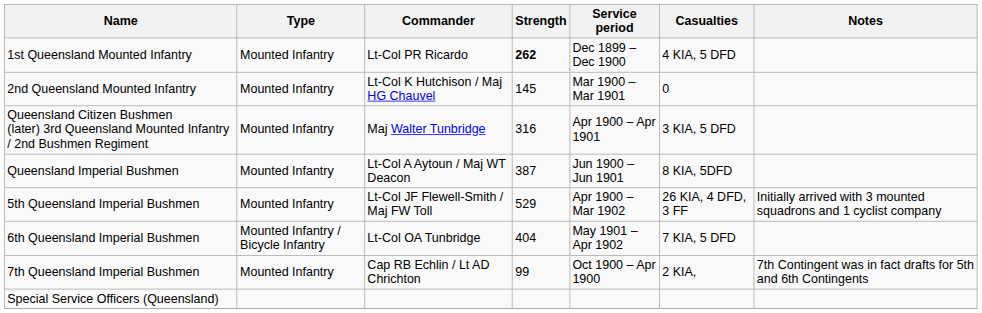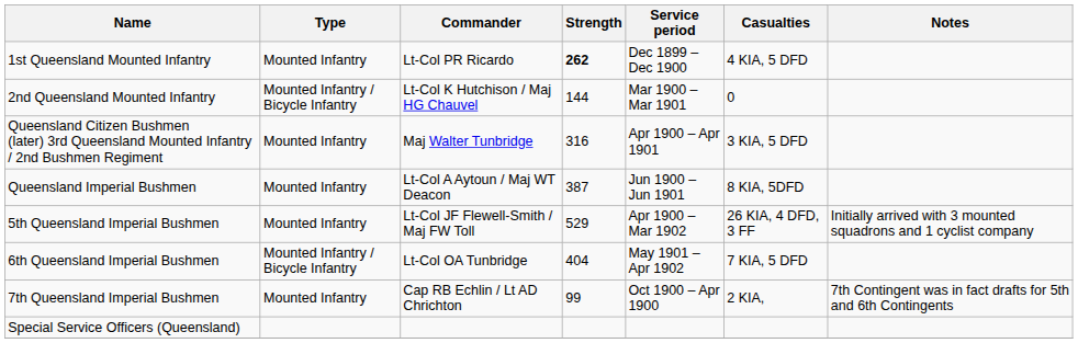 <table class="wikitable" align=center>
 <tr>
 <th>Name</th>
 <th>Type</th>
 <th>Commander</th>
 <th>Strength</th>
 <th>Service period</th>
 <th>Casualties</th>
 <th>Notes</th>
 </tr>
 <tr>
 <td>1st Queensland Mounted Infantry</td>
 <td>Mounted Infantry</td>
 <td>Lt-Col PR Ricardo</td>
 <td><strong>262</strong></td>
 <td>Dec 1899 – Dec 1900</td>
 <td>4 KIA, 5 DFD</td>
 <td></td>
 </tr>
 <tr>
 <td>2nd Queensland Mounted Infantry</td>
-<td>Mounted Infantry</td>
+<td>Mounted Infantry / Bicycle Infantry</td>
 <td>Lt-Col K Hutchison / Maj <a href='#'>HG Chauvel</a></td>
-<td>145</td>
+<td>144</td>
 <td>Mar 1900 – Mar 1901</td>
 <td>0</td>
 <td></td>
 </tr>
 <tr>
 <td>Queensland Citizen Bushmen <br> (later) 3rd Queensland Mounted Infantry / 2nd Bushmen Regiment</td>
 <td>Mounted Infantry</td>
 <td>Maj <a href='#'>Walter Tunbridge</a></td>
 <td>316</td>
 <td>Apr 1900 – Apr 1901</td>
 <td>3 KIA, 5 DFD</td>
 <td></td>
 </tr>
 <tr>
 <td>Queensland Imperial Bushmen</td>
 <td>Mounted Infantry</td>
 <td>Lt-Col A Aytoun / Maj WT Deacon</td>
 <td>387</td>
 <td>Jun 1900 – Jun 1901</td>
 <td>8 KIA, 5DFD</td>
 <td></td>
 </tr>
 <tr>
 <td>5th Queensland Imperial Bushmen</td>
 <td>Mounted Infantry</td>
 <td>Lt-Col JF Flewell-Smith / Maj FW Toll</td>
 <td>529</td>
 <td>Apr 1900 – Mar 1902</td>
 <td>26 KIA, 4 DFD, 3 FF</td>
 <td>Initially arrived with 3 mounted squadrons and 1 cyclist company</td>
 </tr>
 <tr>
 <td>6th Queensland Imperial Bushmen</td>
 <td>Mounted Infantry / Bicycle Infantry</td>
 <td>Lt-Col OA Tunbridge</td>
 <td>404</td>
 <td>May 1901 – Apr 1902</td>
 <td>7 KIA, 5 DFD</td>
 <td></td>
 </tr>
 <tr>
 <td>7th Queensland Imperial Bushmen</td>
 <td>Mounted Infantry</td>
 <td>Cap RB Echlin / Lt AD Chrichton</td>
 <td>99</td>
 <td>Oct 1900 – Apr 1900</td>
 <td>2 KIA,</td>
 <td>7th Contingent was in fact drafts for 5th and 6th Contingents</td>
 </tr>
 <tr>
 <td>Special Service Officers (Queensland)</td>
 <td></td>
 <td></td>
 <td></td>
 <td></td>
 <td></td>
 <td></td>
 </tr>
 <tr>
 </tr>
 </table>
